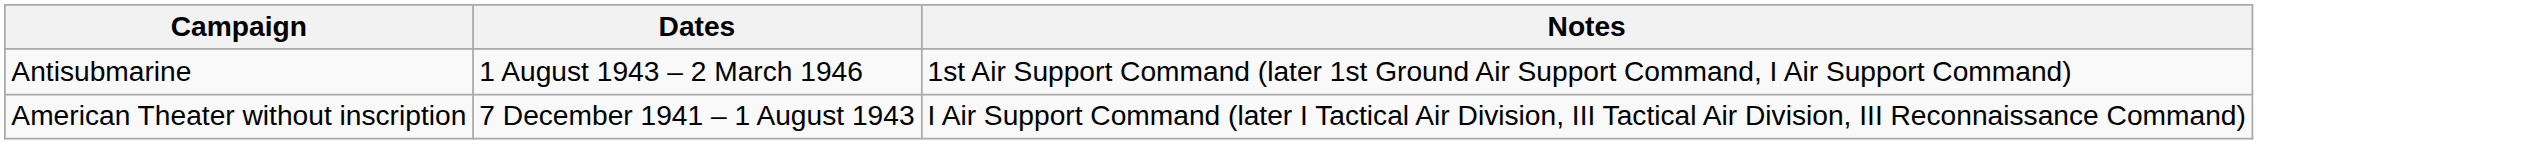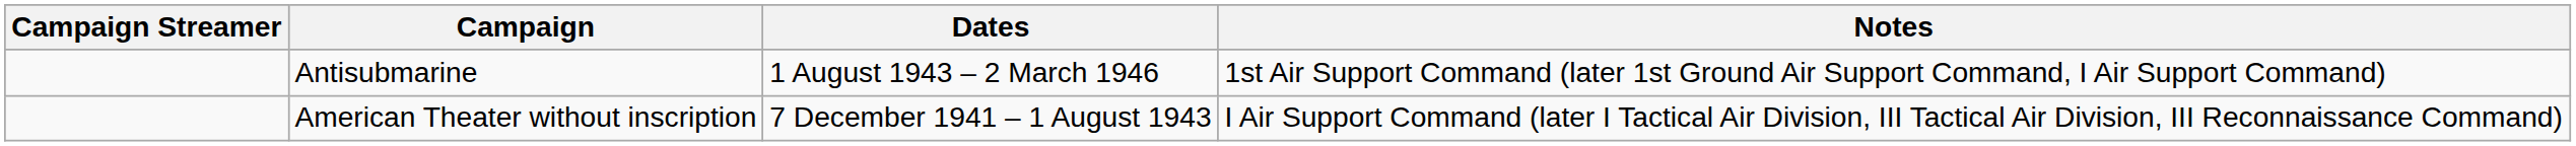 <table class="wikitable">
 <tr style="background:#efefef;">
+<th>Campaign Streamer</th>
 <th>Campaign</th>
 <th>Dates</th>
 <th>Notes</th>
 </tr>
 <tr>
+<td></td>
 <td>Antisubmarine</td>
 <td>1 August 1943 – 2 March 1946</td>
 <td>1st Air Support Command (later 1st Ground Air Support Command, I Air Support Command)</td>
 </tr>
 <tr>
+<td></td>
 <td>American Theater without inscription</td>
 <td>7 December 1941 – 1 August 1943</td>
 <td>I Air Support Command (later I Tactical Air Division, III Tactical Air Division, III Reconnaissance Command)</td>
 </tr>
 </table>
